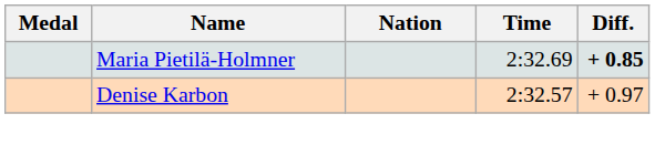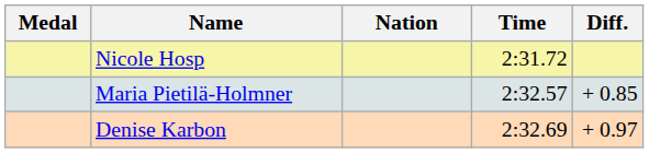 <table class=wikitable style="border:1px solid #AAAAAA;font-size:90%">
 <tr bgcolor="#E4E4E4">
 <th width=50>Medal</th>
 <th width=160>Name</th>
 <th width=80>Nation</th>
 <th width=60>Time</th>
 <th width=40>Diff.</th>
 </tr>
+<tr bgcolor="#F7F6A8">
+<td align="center"></td>
+<td><a href='#'>Nicole Hosp</a></td>
+<td align="center"></td>
+<td align="right">2:31.72</td>
+<td align="right"></td>
+</tr>
 <tr bgcolor="#DCE5E5">
 <td align="center"></td>
 <td><a href='#'>Maria Pietilä-Holmner</a></td>
 <td align="center"></td>
-<td align="right">2:32.69</td>
-<td align="right"><strong>+ 0.85</strong></td>
+<td align="right">2:32.57</td>
+<td align="right">+ 0.85</td>
 </tr>
 <tr bgcolor="#FFDAB9">
 <td align="center"></td>
 <td><a href='#'>Denise Karbon</a></td>
 <td align="center"></td>
-<td align="right">2:32.57</td>
+<td align="right">2:32.69</td>
 <td align="right">+ 0.97</td>
 </tr>
 </table>
